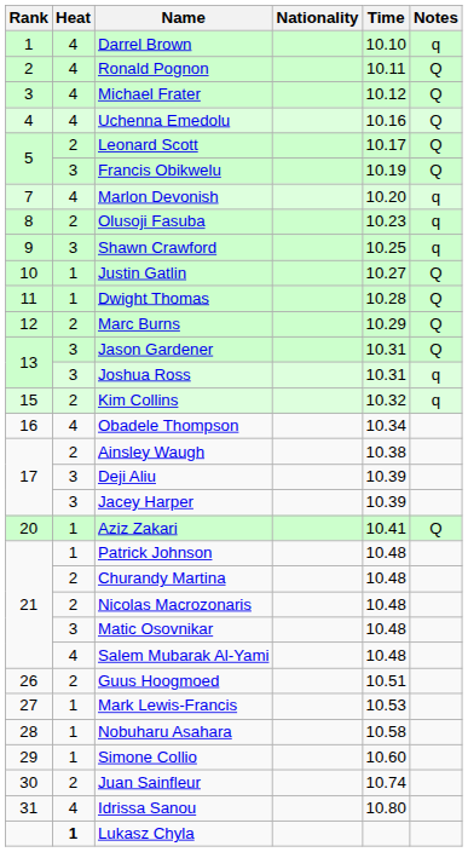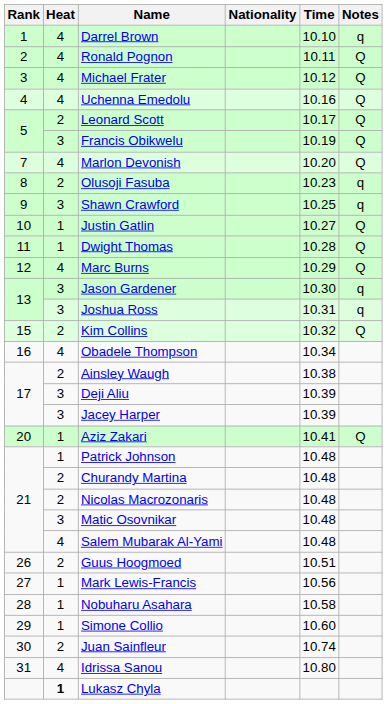 <table class="wikitable sortable" style="text-align:center">
 <tr>
 <th>Rank</th>
 <th>Heat</th>
 <th>Name</th>
 <th>Nationality</th>
 <th>Time</th>
 <th>Notes</th>
 </tr>
 <tr bgcolor=ccffcc>
 <td>1</td>
 <td>4</td>
 <td align=left><a href='#'>Darrel Brown</a></td>
 <td align=left></td>
 <td>10.10</td>
 <td>q</td>
 </tr>
 <tr bgcolor=ccffcc>
 <td>2</td>
 <td>4</td>
 <td align=left><a href='#'>Ronald Pognon</a></td>
 <td align=left></td>
 <td>10.11</td>
 <td>Q</td>
 </tr>
 <tr bgcolor=ccffcc>
 <td>3</td>
 <td>4</td>
 <td align=left><a href='#'>Michael Frater</a></td>
 <td align=left></td>
 <td>10.12</td>
 <td>Q</td>
 </tr>
 <tr bgcolor=ddffdd>
 <td>4</td>
 <td>4</td>
 <td align=left><a href='#'>Uchenna Emedolu</a></td>
 <td align=left></td>
 <td>10.16</td>
 <td>Q</td>
 </tr>
 <tr bgcolor=ccffcc>
 <td rowspan="2">5</td>
 <td>2</td>
 <td align=left><a href='#'>Leonard Scott</a></td>
 <td align=left></td>
 <td>10.17</td>
 <td>Q</td>
 </tr>
 <tr bgcolor=ccffcc>
 <td>3</td>
 <td align=left><a href='#'>Francis Obikwelu</a></td>
 <td align=left></td>
 <td>10.19</td>
 <td>Q</td>
 </tr>
 <tr bgcolor=ddffdd>
 <td>7</td>
 <td>4</td>
 <td align=left><a href='#'>Marlon Devonish</a></td>
 <td align=left></td>
 <td>10.20</td>
-<td>q</td>
+<td>Q</td>
 </tr>
 <tr bgcolor=ccffcc>
 <td>8</td>
 <td>2</td>
 <td align=left><a href='#'>Olusoji Fasuba</a></td>
 <td align=left></td>
 <td>10.23</td>
 <td>q</td>
 </tr>
 <tr bgcolor=ccffcc>
 <td>9</td>
 <td>3</td>
 <td align=left><a href='#'>Shawn Crawford</a></td>
 <td align=left></td>
 <td>10.25</td>
 <td>q</td>
 </tr>
 <tr bgcolor=ccffcc>
 <td>10</td>
 <td>1</td>
 <td align=left><a href='#'>Justin Gatlin</a></td>
 <td align=left></td>
 <td>10.27</td>
 <td>Q</td>
 </tr>
 <tr bgcolor=ccffcc>
 <td>11</td>
 <td>1</td>
 <td align=left><a href='#'>Dwight Thomas</a></td>
 <td align=left></td>
 <td>10.28</td>
 <td>Q</td>
 </tr>
 <tr bgcolor=ccffcc>
 <td>12</td>
-<td>2</td>
+<td>4</td>
 <td align=left><a href='#'>Marc Burns</a></td>
 <td align=left></td>
 <td>10.29</td>
 <td>Q</td>
 </tr>
 <tr bgcolor=ccffcc>
 <td rowspan="2">13</td>
 <td>3</td>
 <td align=left><a href='#'>Jason Gardener</a></td>
 <td align=left></td>
-<td>10.31</td>
-<td>Q</td>
+<td>10.30</td>
+<td>q</td>
 </tr>
 <tr bgcolor=ddffdd>
 <td>3</td>
 <td align=left><a href='#'>Joshua Ross</a></td>
 <td align=left></td>
 <td>10.31</td>
 <td>q</td>
 </tr>
 <tr bgcolor=ddffdd>
 <td>15</td>
 <td>2</td>
 <td align=left><a href='#'>Kim Collins</a></td>
 <td align=left></td>
 <td>10.32</td>
-<td>q</td>
+<td>Q</td>
 </tr>
 <tr>
 <td>16</td>
 <td>4</td>
 <td align=left><a href='#'>Obadele Thompson</a></td>
 <td align=left></td>
 <td>10.34</td>
 <td></td>
 </tr>
 <tr>
 <td rowspan="3">17</td>
 <td>2</td>
 <td align=left><a href='#'>Ainsley Waugh</a></td>
 <td align=left></td>
 <td>10.38</td>
 <td></td>
 </tr>
 <tr>
 <td>3</td>
 <td align=left><a href='#'>Deji Aliu</a></td>
 <td align=left></td>
 <td>10.39</td>
 <td></td>
 </tr>
 <tr>
 <td>3</td>
 <td align=left><a href='#'>Jacey Harper</a></td>
 <td align=left></td>
 <td>10.39</td>
 <td></td>
 </tr>
 <tr bgcolor=ccffcc>
 <td>20</td>
 <td>1</td>
 <td align=left><a href='#'>Aziz Zakari</a></td>
 <td align=left></td>
 <td>10.41</td>
 <td>Q</td>
 </tr>
 <tr>
 <td rowspan="5">21</td>
 <td>1</td>
 <td align=left><a href='#'>Patrick Johnson</a></td>
 <td align=left></td>
 <td>10.48</td>
 <td></td>
 </tr>
 <tr>
 <td>2</td>
 <td align=left><a href='#'>Churandy Martina</a></td>
 <td align=left></td>
 <td>10.48</td>
 <td></td>
 </tr>
 <tr>
 <td>2</td>
 <td align=left><a href='#'>Nicolas Macrozonaris</a></td>
 <td align=left></td>
 <td>10.48</td>
 <td></td>
 </tr>
 <tr>
 <td>3</td>
 <td align=left><a href='#'>Matic Osovnikar</a></td>
 <td align=left></td>
 <td>10.48</td>
 <td></td>
 </tr>
 <tr>
 <td>4</td>
 <td align=left><a href='#'>Salem Mubarak Al-Yami</a></td>
 <td align=left></td>
 <td>10.48</td>
 <td></td>
 </tr>
 <tr>
 <td>26</td>
 <td>2</td>
 <td align=left><a href='#'>Guus Hoogmoed</a></td>
 <td align=left></td>
 <td>10.51</td>
 <td></td>
 </tr>
 <tr>
 <td>27</td>
 <td>1</td>
 <td align=left><a href='#'>Mark Lewis-Francis</a></td>
 <td align=left></td>
-<td>10.53</td>
+<td>10.56</td>
 <td></td>
 </tr>
 <tr>
 <td>28</td>
 <td>1</td>
 <td align=left><a href='#'>Nobuharu Asahara</a></td>
 <td align=left></td>
 <td>10.58</td>
 <td></td>
 </tr>
 <tr>
 <td>29</td>
 <td>1</td>
 <td align=left><a href='#'>Simone Collio</a></td>
 <td align=left></td>
 <td>10.60</td>
 <td></td>
 </tr>
 <tr>
 <td>30</td>
 <td>2</td>
 <td align=left><a href='#'>Juan Sainfleur</a></td>
 <td align=left></td>
 <td>10.74</td>
 <td></td>
 </tr>
 <tr>
 <td>31</td>
 <td>4</td>
 <td align=left><a href='#'>Idrissa Sanou</a></td>
 <td align=left></td>
 <td>10.80</td>
 <td></td>
 </tr>
 <tr>
 <td></td>
 <td><strong>1</strong></td>
 <td align=left><a href='#'>Lukasz Chyla</a></td>
 <td align=left></td>
 <td></td>
 <td></td>
 </tr>
 </table>
